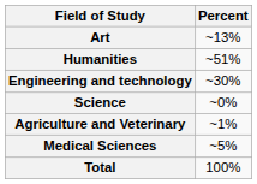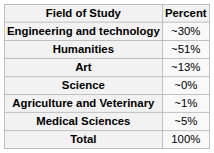 <table class="wikitable" style="text-align:center">
 <tr>
 <th>Field of Study</th>
 <th>Percent</th>
 </tr>
 <tr>
-<th>Art</th>
-<td>~13%</td>
+<th>Engineering and technology</th>
+<td>~30%</td>
 </tr>
 <tr>
 <th>Humanities</th>
 <td>~51%</td>
 </tr>
 <tr>
-<th>Engineering and technology</th>
-<td>~30%</td>
+<th>Art</th>
+<td>~13%</td>
 </tr>
 <tr>
 <th>Science</th>
 <td>~0%</td>
 </tr>
 <tr>
 <th>Agriculture and Veterinary</th>
 <td>~1%</td>
 </tr>
 <tr>
 <th>Medical Sciences</th>
 <td>~5%</td>
 </tr>
 <tr>
 <th>Total</th>
 <td>100%</td>
 </tr>
 </table>
